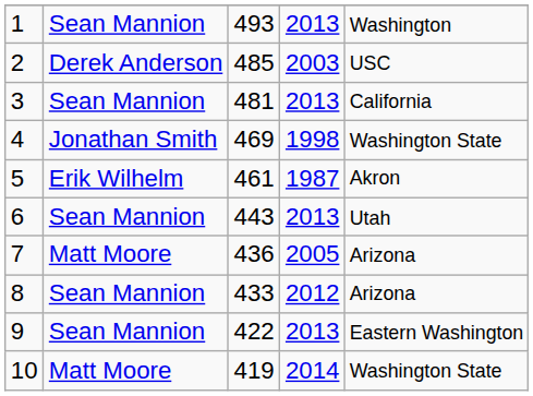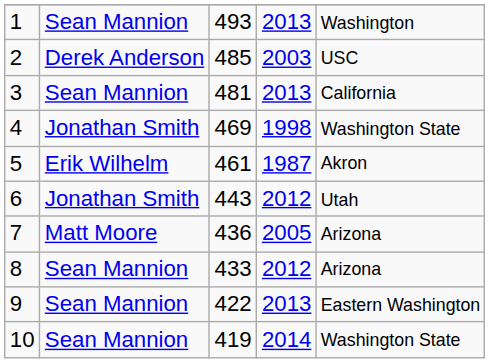 <table class="wikitable">
 <tr>
 </tr>
 <tr>
 <td>1</td>
 <td><a href='#'>Sean Mannion</a></td>
 <td>493</td>
 <td><a href='#'>2013</a></td>
 <td style="font-size:80%;">Washington</td>
 </tr>
 <tr>
 <td>2</td>
 <td><a href='#'>Derek Anderson</a></td>
 <td>485</td>
 <td><a href='#'>2003</a></td>
 <td style="font-size:80%;">USC</td>
 </tr>
 <tr>
 <td>3</td>
 <td><a href='#'>Sean Mannion</a></td>
 <td>481</td>
 <td><a href='#'>2013</a></td>
 <td style="font-size:80%;">California</td>
 </tr>
 <tr>
 <td>4</td>
 <td><a href='#'>Jonathan Smith</a></td>
 <td>469</td>
 <td><a href='#'>1998</a></td>
 <td style="font-size:80%;">Washington State</td>
 </tr>
 <tr>
 <td>5</td>
 <td><a href='#'>Erik Wilhelm</a></td>
 <td>461</td>
 <td><a href='#'>1987</a></td>
 <td style="font-size:80%;">Akron</td>
 </tr>
 <tr>
 <td>6</td>
-<td><a href='#'>Sean Mannion</a></td>
+<td><a href='#'>Jonathan Smith</a></td>
 <td>443</td>
-<td><a href='#'>2013</a></td>
+<td><a href='#'>2012</a></td>
 <td style="font-size:80%;">Utah</td>
 </tr>
 <tr>
 <td>7</td>
 <td><a href='#'>Matt Moore</a></td>
 <td>436</td>
 <td><a href='#'>2005</a></td>
 <td style="font-size:80%;">Arizona</td>
 </tr>
 <tr>
 <td>8</td>
 <td><a href='#'>Sean Mannion</a></td>
 <td>433</td>
 <td><a href='#'>2012</a></td>
 <td style="font-size:80%;">Arizona</td>
 </tr>
 <tr>
 <td>9</td>
 <td><a href='#'>Sean Mannion</a></td>
 <td>422</td>
 <td><a href='#'>2013</a></td>
 <td style="font-size:80%;">Eastern Washington</td>
 </tr>
 <tr>
 <td>10</td>
-<td><a href='#'>Matt Moore</a></td>
+<td><a href='#'>Sean Mannion</a></td>
 <td>419</td>
 <td><a href='#'>2014</a></td>
 <td style="font-size:80%;">Washington State</td>
 </tr>
 </table>
